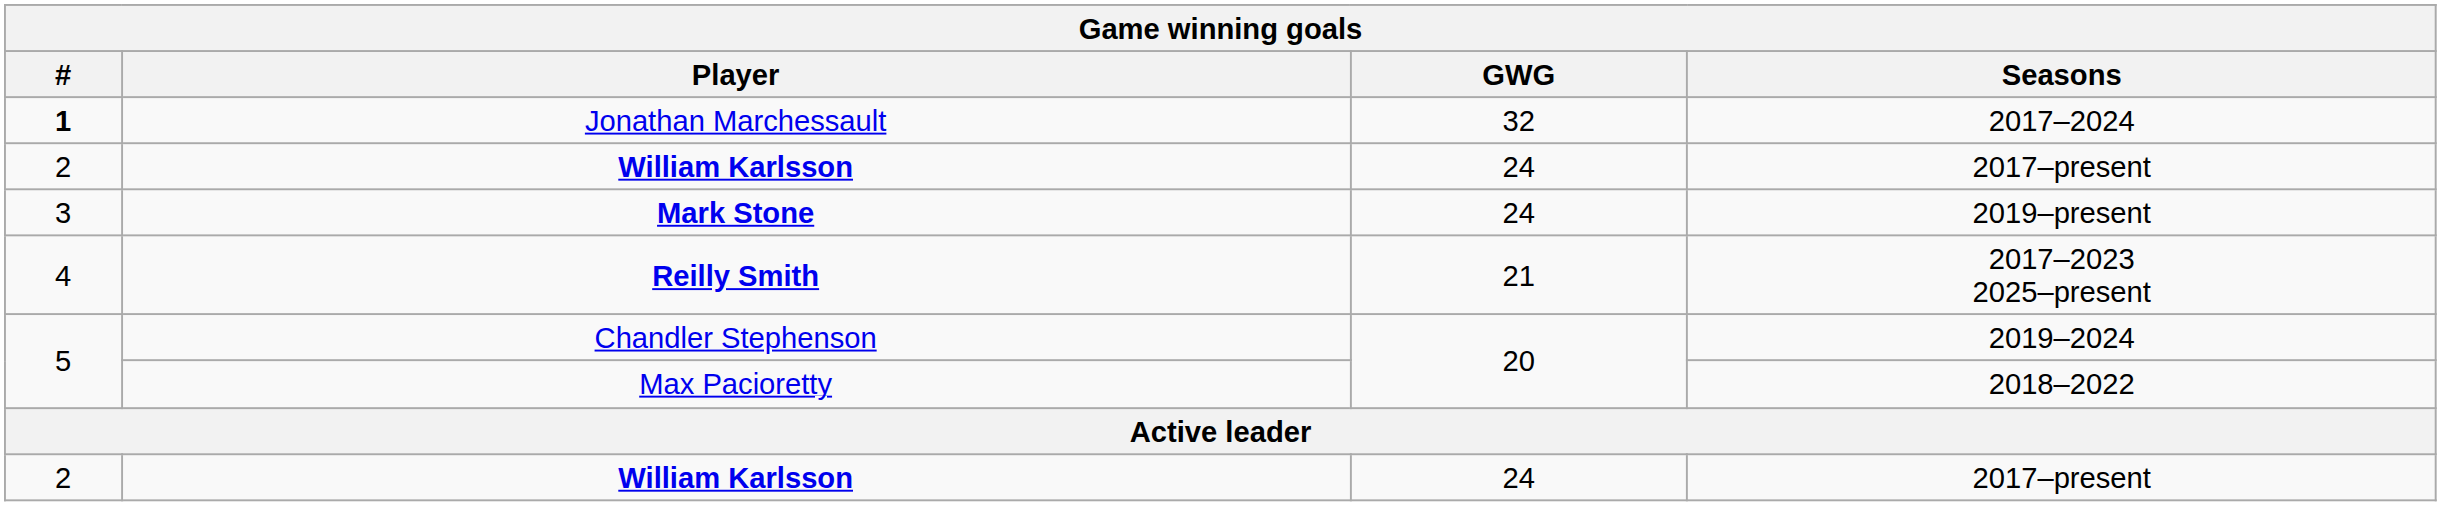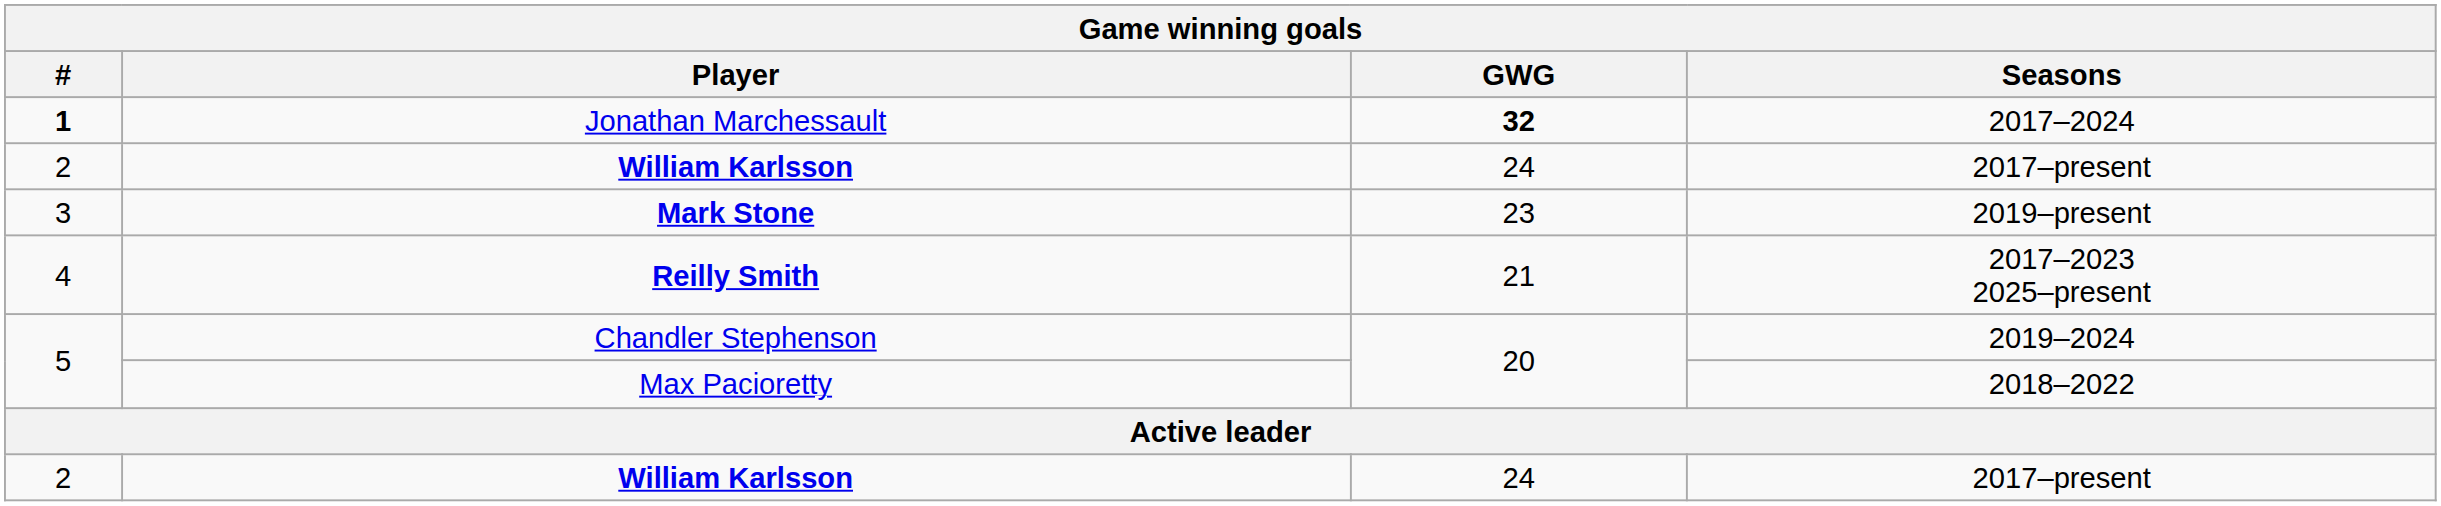 <table class="wikitable" style="text-align: center; font-size: 95%" width="80%">
 <tr>
 <th colspan="4">Game winning goals</th>
 </tr>
 <tr>
 <th>#</th>
 <th>Player</th>
 <th>GWG</th>
 <th>Seasons</th>
 </tr>
 <tr>
 <td><strong>1</strong></td>
 <td><a href='#'>Jonathan Marchessault</a></td>
-<td>32</td>
+<td><strong>32</strong></td>
 <td>2017–2024</td>
 </tr>
 <tr>
 <td>2</td>
 <td><strong><a href='#'>William Karlsson</a></strong></td>
 <td>24</td>
 <td>2017–present</td>
 </tr>
 <tr>
 <td>3</td>
 <td><strong><a href='#'>Mark Stone</a></strong></td>
-<td>24</td>
+<td>23</td>
 <td>2019–present</td>
 </tr>
 <tr>
 <td>4</td>
 <td><strong><a href='#'>Reilly Smith</a></strong></td>
 <td>21</td>
 <td>2017–2023<br>2025–present</td>
 </tr>
 <tr>
 <td rowspan="2">5</td>
 <td><a href='#'>Chandler Stephenson</a></td>
 <td rowspan="2">20</td>
 <td>2019–2024</td>
 </tr>
 <tr>
 <td><a href='#'>Max Pacioretty</a></td>
 <td>2018–2022</td>
 </tr>
 <tr>
 <th colspan="4">Active leader</th>
 </tr>
 <tr>
 <td>2</td>
 <td><strong><a href='#'>William Karlsson</a></strong></td>
 <td>24</td>
 <td>2017–present</td>
 </tr>
 </table>
